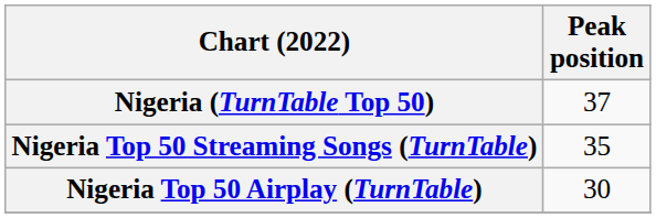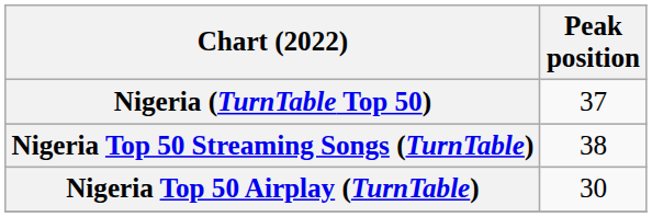 <table class="wikitable plainrowheaders sortable" style="text-align:center;">
 <tr>
 <th scope="col">Chart (2022)</th>
 <th scope="col">Peak<br>position</th>
 </tr>
 <tr>
 <th scope="row">Nigeria (<a href='#'><em>TurnTable</em> Top 50</a>)</th>
 <td>37</td>
 </tr>
 <tr>
 <th scope="row">Nigeria <a href='#'>Top 50 Streaming Songs</a> (<em><a href='#'>TurnTable</a></em>)</th>
-<td>35</td>
+<td>38</td>
 </tr>
 <tr>
 <th scope="row">Nigeria <a href='#'>Top 50 Airplay</a> (<em><a href='#'>TurnTable</a></em>)</th>
 <td>30</td>
 </tr>
 <tr>
 </tr>
 </table>
